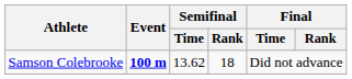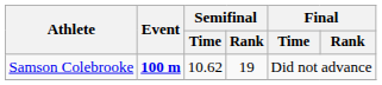 <table class=wikitable style=font-size:90%;text-align:center>
 <tr>
 <th rowspan=2>Athlete</th>
 <th rowspan=2>Event</th>
 <th colspan=2>Semifinal</th>
 <th colspan=2>Final</th>
 </tr>
 <tr style=font-size:95%>
 <th>Time</th>
 <th>Rank</th>
 <th>Time</th>
 <th>Rank</th>
 </tr>
 <tr>
 <td align=left><a href='#'>Samson Colebrooke</a></td>
 <td align=left><strong><a href='#'>100 m</a></strong></td>
-<td>13.62</td>
-<td>18</td>
+<td>10.62</td>
+<td>19</td>
 <td colspan="2">Did not advance</td>
 </tr>
 <tr>
 </tr>
 </table>
